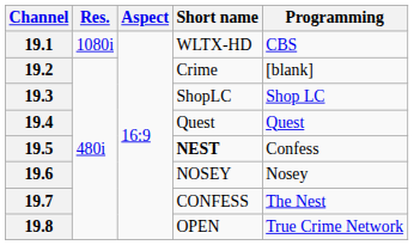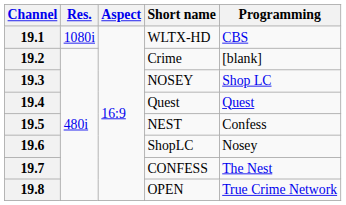 <table class="wikitable">
 <tr>
 <th scope = "col"><a href='#'>Channel</a></th>
 <th scope = "col"><a href='#'>Res.</a></th>
 <th scope = "col"><a href='#'>Aspect</a></th>
 <th scope = "col">Short name</th>
 <th scope = "col">Programming</th>
 </tr>
 <tr>
 <th scope = "row">19.1</th>
 <td><a href='#'>1080i</a></td>
 <td rowspan=8><a href='#'>16:9</a></td>
 <td>WLTX-HD</td>
 <td><a href='#'>CBS</a></td>
 </tr>
 <tr>
 <th scope = "row">19.2</th>
 <td rowspan=7><a href='#'>480i</a></td>
 <td>Crime</td>
 <td>[blank]</td>
 </tr>
 <tr>
 <th scope = "row">19.3</th>
-<td>ShopLC</td>
+<td>NOSEY</td>
 <td><a href='#'>Shop LC</a></td>
 </tr>
 <tr>
 <th scope = "row">19.4</th>
 <td>Quest</td>
 <td><a href='#'>Quest</a></td>
 </tr>
 <tr>
 <th scope = "row">19.5</th>
-<td><strong>NEST</strong></td>
+<td>NEST</td>
 <td>Confess</td>
 </tr>
 <tr>
 <th scope = "row">19.6</th>
-<td>NOSEY</td>
+<td>ShopLC</td>
 <td>Nosey</td>
 </tr>
 <tr>
 <th scope = "row">19.7</th>
 <td>CONFESS</td>
 <td><a href='#'>The Nest</a></td>
 </tr>
 <tr>
 <th scope = "row">19.8</th>
 <td>OPEN</td>
 <td><a href='#'>True Crime Network</a></td>
 </tr>
 </table>
